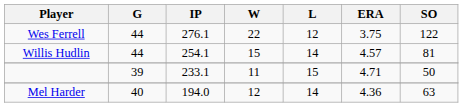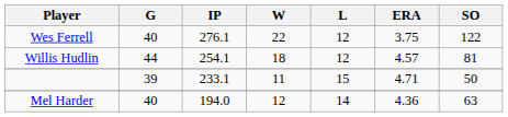 <table class="wikitable sortable">
 <tr>
 <th bgcolor="#DDDDFF" width="16%">Player</th>
 <th bgcolor="#DDDDFF" width="9%">G</th>
 <th bgcolor="#DDDDFF" width="9%">IP</th>
 <th bgcolor="#DDDDFF" width="9%">W</th>
 <th bgcolor="#DDDDFF" width="9%">L</th>
 <th bgcolor="#DDDDFF" width="9%">ERA</th>
 <th bgcolor="#DDDDFF" width="9%">SO</th>
 </tr>
 <tr align="center">
 <td><a href='#'>Wes Ferrell</a></td>
-<td>44</td>
+<td>40</td>
 <td>276.1</td>
 <td>22</td>
 <td>12</td>
 <td>3.75</td>
 <td>122</td>
 </tr>
 <tr align="center">
 <td><a href='#'>Willis Hudlin</a></td>
 <td>44</td>
 <td>254.1</td>
-<td>15</td>
-<td>14</td>
+<td>18</td>
+<td>12</td>
 <td>4.57</td>
 <td>81</td>
 </tr>
 <tr>
 </tr>
 <tr align="center">
 <td></td>
 <td>39</td>
 <td>233.1</td>
 <td>11</td>
 <td>15</td>
 <td>4.71</td>
 <td>50</td>
 </tr>
 <tr>
 </tr>
 <tr align="center">
 <td><a href='#'>Mel Harder</a></td>
 <td>40</td>
 <td>194.0</td>
 <td>12</td>
 <td>14</td>
 <td>4.36</td>
 <td>63</td>
 </tr>
 </table>
